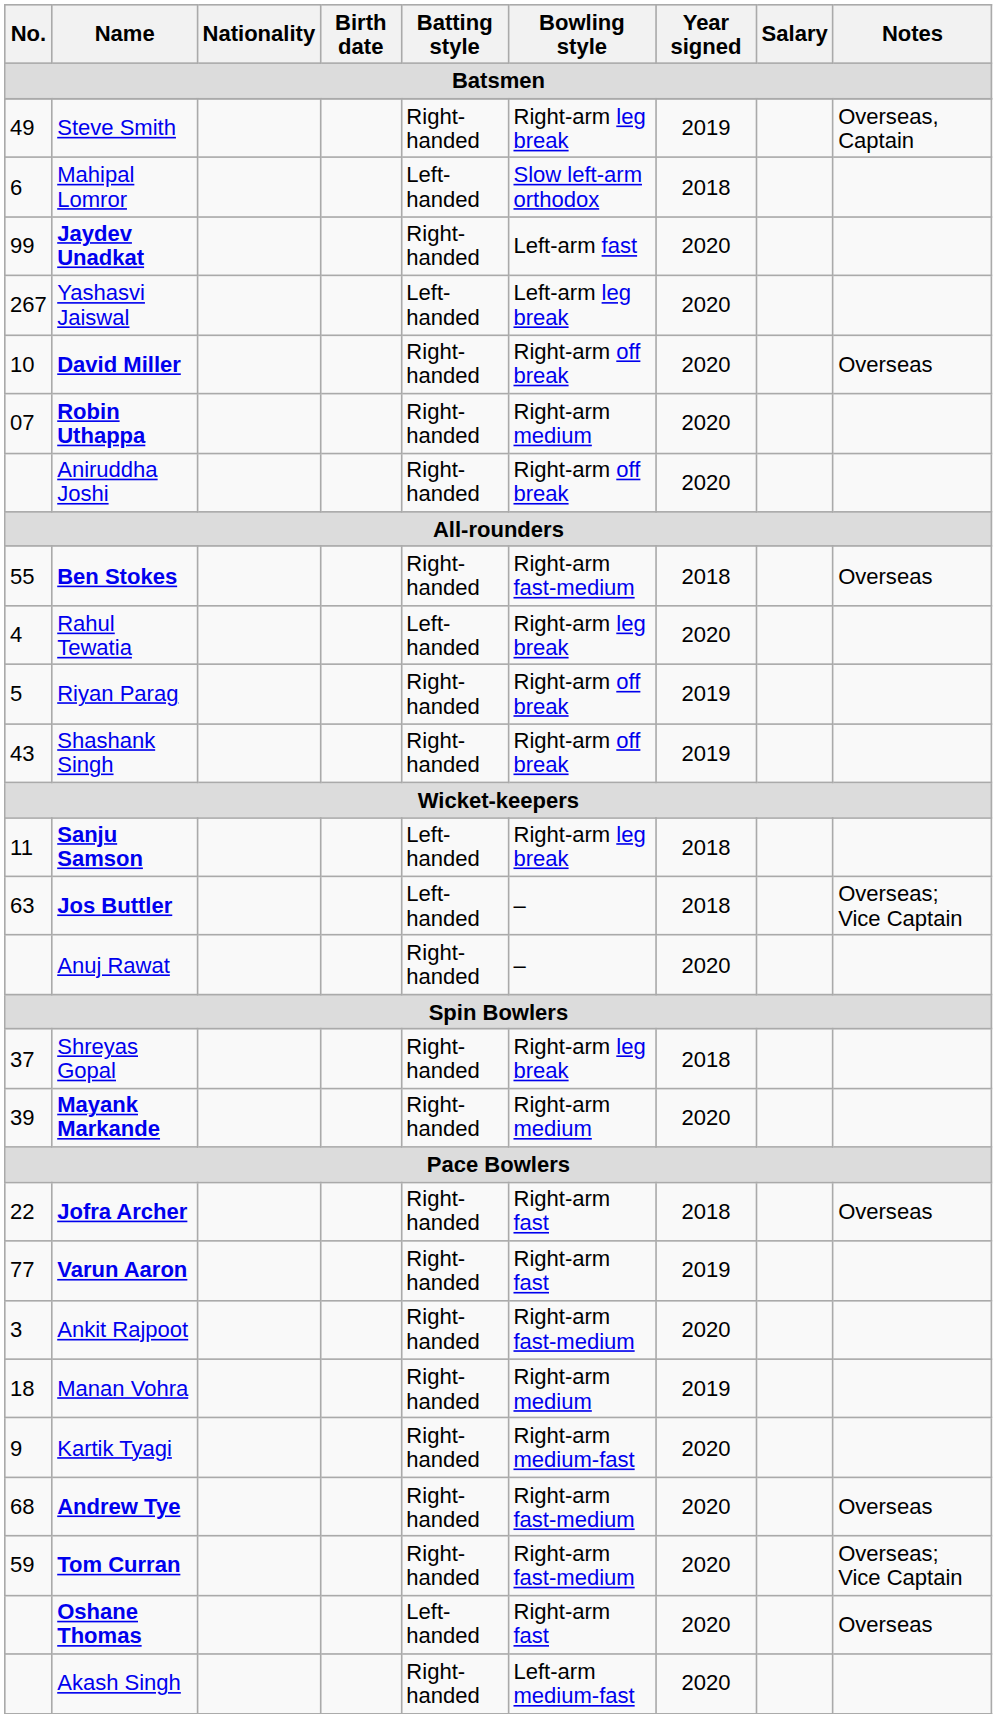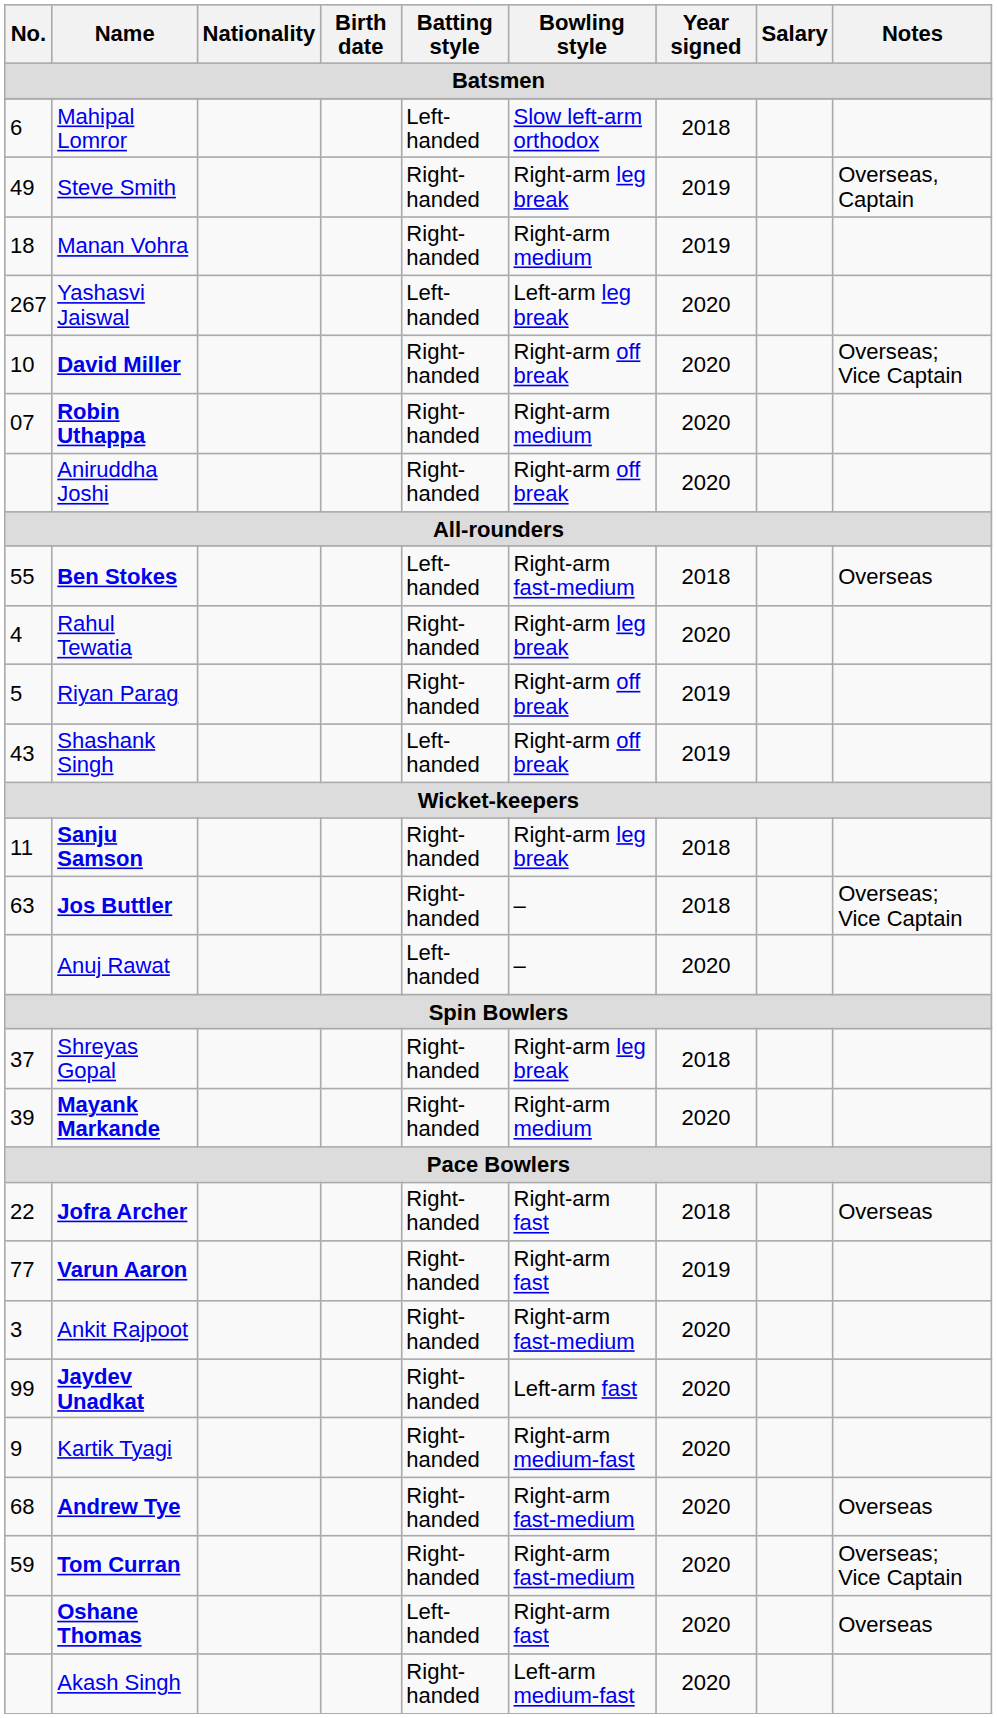 <table class="wikitable"  style="font-size:85%;">
 <tr>
 <th>No.</th>
 <th>Name</th>
 <th>Nationality</th>
 <th>Birth date</th>
 <th>Batting style</th>
 <th>Bowling style</th>
 <th>Year signed</th>
 <th>Salary</th>
 <th>Notes</th>
 </tr>
 <tr>
 <th colspan="9"  style="background:#dcdcdc; text-align:center;">Batsmen</th>
 </tr>
 <tr>
 </tr>
 <tr>
+<td>6</td>
+<td><a href='#'>Mahipal Lomror</a></td>
+<td></td>
+<td></td>
+<td>Left-handed</td>
+<td><a href='#'>Slow left-arm orthodox</a></td>
+<td style="text-align:center;">2018</td>
+<td style="text-align:right;"></td>
+<td></td>
+</tr>
+<tr>
 <td>49</td>
 <td><a href='#'>Steve Smith</a></td>
 <td></td>
 <td></td>
 <td>Right-handed</td>
 <td>Right-arm <a href='#'>leg break</a></td>
 <td style="text-align:center;">2019</td>
 <td style="text-align:right;"></td>
 <td>Overseas, Captain</td>
 </tr>
 <tr>
-<td>6</td>
-<td><a href='#'>Mahipal Lomror</a></td>
-<td></td>
-<td></td>
-<td>Left-handed</td>
-<td><a href='#'>Slow left-arm orthodox</a></td>
-<td style="text-align:center;">2018</td>
-<td style="text-align:right;"></td>
-<td></td>
-</tr>
-<tr>
-<td>99</td>
-<td><strong><a href='#'>Jaydev Unadkat</a></strong></td>
+<td>18</td>
+<td><a href='#'>Manan Vohra</a></td>
 <td></td>
 <td></td>
 <td>Right-handed</td>
-<td>Left-arm <a href='#'>fast</a></td>
-<td style="text-align:center;">2020</td>
+<td>Right-arm <a href='#'>medium</a></td>
+<td style="text-align:center;">2019</td>
 <td style="text-align:right;"></td>
 <td></td>
 </tr>
 <tr>
 <td>267</td>
 <td><a href='#'>Yashasvi Jaiswal</a></td>
 <td></td>
 <td></td>
 <td>Left-handed</td>
 <td>Left-arm <a href='#'>leg break</a></td>
 <td style="text-align:center;">2020</td>
 <td style="text-align:right;"></td>
 <td></td>
 </tr>
 <tr>
 <td>10</td>
 <td><strong><a href='#'>David Miller</a></strong></td>
 <td></td>
 <td></td>
 <td>Right-handed</td>
 <td>Right-arm <a href='#'>off break</a></td>
 <td style="text-align:center;">2020</td>
 <td style="text-align:right;"></td>
-<td>Overseas</td>
+<td>Overseas; Vice Captain</td>
 </tr>
 <tr>
 <td>07</td>
 <td><strong><a href='#'>Robin Uthappa</a></strong></td>
 <td></td>
 <td></td>
 <td>Right-handed</td>
 <td>Right-arm <a href='#'>medium</a></td>
 <td style="text-align:center;">2020</td>
 <td style="text-align:right;"></td>
 <td></td>
 </tr>
 <tr>
 <td></td>
 <td><a href='#'>Aniruddha Joshi</a></td>
 <td></td>
 <td></td>
 <td>Right-handed</td>
 <td>Right-arm <a href='#'>off break</a></td>
 <td style="text-align:center;">2020</td>
 <td style="text-align:right;"></td>
 <td></td>
 </tr>
 <tr>
 <th colspan="9"  style="background:#dcdcdc; text-align:center;">All-rounders</th>
 </tr>
 <tr>
 <td>55</td>
 <td><strong><a href='#'>Ben Stokes</a></strong></td>
 <td></td>
 <td></td>
-<td>Right-handed</td>
+<td>Left-handed</td>
 <td>Right-arm <a href='#'>fast-medium</a></td>
 <td style="text-align:center;">2018</td>
 <td style="text-align:right;"></td>
 <td>Overseas</td>
 </tr>
 <tr>
 <td>4</td>
 <td><a href='#'>Rahul Tewatia</a></td>
 <td></td>
 <td></td>
-<td>Left-handed</td>
+<td>Right-handed</td>
 <td>Right-arm <a href='#'>leg break</a></td>
 <td style="text-align:center;">2020</td>
 <td style="text-align:right;"></td>
 <td></td>
 </tr>
 <tr>
 <td>5</td>
 <td><a href='#'>Riyan Parag</a></td>
 <td></td>
 <td></td>
 <td>Right-handed</td>
 <td>Right-arm <a href='#'>off break</a></td>
 <td style="text-align:center;">2019</td>
 <td style="text-align:right;"></td>
 <td></td>
 </tr>
 <tr>
 <td>43</td>
 <td><a href='#'>Shashank Singh</a></td>
 <td></td>
 <td></td>
-<td>Right-handed</td>
+<td>Left-handed</td>
 <td>Right-arm <a href='#'>off break</a></td>
 <td style="text-align:center;">2019</td>
 <td style="text-align:right;"></td>
 <td></td>
 </tr>
 <tr>
 <th colspan="9"  style="background:#dcdcdc; text-align:center;">Wicket-keepers</th>
 </tr>
 <tr>
 <td>11</td>
 <td><strong><a href='#'>Sanju Samson</a></strong></td>
 <td></td>
 <td></td>
-<td>Left-handed</td>
+<td>Right-handed</td>
 <td>Right-arm <a href='#'>leg break</a></td>
 <td style="text-align:center;">2018</td>
 <td style="text-align:right;"></td>
 <td></td>
 </tr>
 <tr>
 <td>63</td>
 <td><strong><a href='#'>Jos Buttler</a></strong></td>
 <td></td>
 <td></td>
-<td>Left-handed</td>
+<td>Right-handed</td>
 <td>–</td>
 <td style="text-align:center;">2018</td>
 <td style="text-align:right;"></td>
 <td>Overseas; Vice Captain</td>
 </tr>
 <tr>
 <td></td>
 <td><a href='#'>Anuj Rawat</a></td>
 <td></td>
 <td></td>
-<td>Right-handed</td>
+<td>Left-handed</td>
 <td>–</td>
 <td style="text-align:center;">2020</td>
 <td style="text-align:right;"></td>
 <td></td>
 </tr>
 <tr>
 <th colspan="9"  style="background:#dcdcdc; text-align:center;">Spin Bowlers</th>
 </tr>
 <tr>
 <td>37</td>
 <td><a href='#'>Shreyas Gopal</a></td>
 <td></td>
 <td></td>
 <td>Right-handed</td>
 <td>Right-arm <a href='#'>leg break</a></td>
 <td style="text-align:center;">2018</td>
 <td style="text-align:right;"></td>
 <td></td>
 </tr>
 <tr>
 <td>39</td>
 <td><strong><a href='#'>Mayank Markande</a></strong></td>
 <td></td>
 <td></td>
 <td>Right-handed</td>
 <td>Right-arm <a href='#'>medium</a></td>
 <td style="text-align:center;">2020</td>
 <td style="text-align:right;"></td>
 <td></td>
 </tr>
 <tr>
 <th colspan="9"  style="background:#dcdcdc; text-align:center;">Pace Bowlers</th>
 </tr>
 <tr>
 <td>22</td>
 <td><strong><a href='#'>Jofra Archer</a></strong></td>
 <td></td>
 <td></td>
 <td>Right-handed</td>
 <td>Right-arm <a href='#'>fast</a></td>
 <td style="text-align:center;">2018</td>
 <td style="text-align:right;"></td>
 <td>Overseas</td>
 </tr>
 <tr>
 <td>77</td>
 <td><strong><a href='#'>Varun Aaron</a></strong></td>
 <td></td>
 <td></td>
 <td>Right-handed</td>
 <td>Right-arm <a href='#'>fast</a></td>
 <td style="text-align:center;">2019</td>
 <td style="text-align:right;"></td>
 <td></td>
 </tr>
 <tr>
 <td>3</td>
 <td><a href='#'>Ankit Rajpoot</a></td>
 <td></td>
 <td></td>
 <td>Right-handed</td>
 <td>Right-arm <a href='#'>fast-medium</a></td>
 <td style="text-align:center;">2020</td>
 <td style="text-align:right;"></td>
 <td></td>
 </tr>
 <tr>
-<td>18</td>
-<td><a href='#'>Manan Vohra</a></td>
+<td>99</td>
+<td><strong><a href='#'>Jaydev Unadkat</a></strong></td>
 <td></td>
 <td></td>
 <td>Right-handed</td>
-<td>Right-arm <a href='#'>medium</a></td>
-<td style="text-align:center;">2019</td>
+<td>Left-arm <a href='#'>fast</a></td>
+<td style="text-align:center;">2020</td>
 <td style="text-align:right;"></td>
 <td></td>
 </tr>
 <tr>
 <td>9</td>
 <td><a href='#'>Kartik Tyagi</a></td>
 <td></td>
 <td></td>
 <td>Right-handed</td>
 <td>Right-arm <a href='#'>medium-fast</a></td>
 <td style="text-align:center;">2020</td>
 <td style="text-align:right;"></td>
 <td></td>
 </tr>
 <tr>
 <td>68</td>
 <td><strong><a href='#'>Andrew Tye</a></strong></td>
 <td></td>
 <td></td>
 <td>Right-handed</td>
 <td>Right-arm <a href='#'>fast-medium</a></td>
 <td style="text-align:center;">2020</td>
 <td style="text-align:right;"></td>
 <td>Overseas</td>
 </tr>
 <tr>
 <td>59</td>
 <td><strong><a href='#'>Tom Curran</a></strong></td>
 <td></td>
 <td></td>
 <td>Right-handed</td>
 <td>Right-arm <a href='#'>fast-medium</a></td>
 <td style="text-align:center;">2020</td>
 <td style="text-align:right;"></td>
 <td>Overseas; Vice Captain</td>
 </tr>
 <tr>
 <td></td>
 <td><strong><a href='#'>Oshane Thomas</a></strong></td>
 <td></td>
 <td></td>
 <td>Left-handed</td>
 <td>Right-arm <a href='#'>fast</a></td>
 <td style="text-align:center;">2020</td>
 <td style="text-align:right;"></td>
 <td>Overseas</td>
 </tr>
 <tr>
 <td></td>
 <td><a href='#'>Akash Singh</a></td>
 <td></td>
 <td></td>
 <td>Right-handed</td>
 <td>Left-arm <a href='#'>medium-fast</a></td>
 <td style="text-align:center;">2020</td>
 <td style="text-align:right;"></td>
 <td></td>
 </tr>
 <tr>
 </tr>
 </table>
